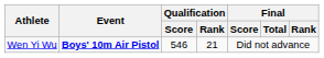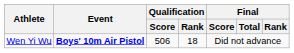 <table class="wikitable" style="font-size:90%">
 <tr>
 <th rowspan="2">Athlete</th>
 <th rowspan="2">Event</th>
 <th colspan="2">Qualification</th>
 <th colspan="3">Final</th>
 </tr>
 <tr>
 <th>Score</th>
 <th>Rank</th>
 <th>Score</th>
 <th>Total</th>
 <th>Rank</th>
 </tr>
 <tr>
 <td><a href='#'>Wen Yi Wu</a></td>
 <td><strong><a href='#'>Boys' 10m Air Pistol</a></strong></td>
-<td align=center>546</td>
-<td align=center>21</td>
+<td align=center>506</td>
+<td align=center>18</td>
 <td colspan=3 align=center>Did not advance</td>
 </tr>
 </table>
